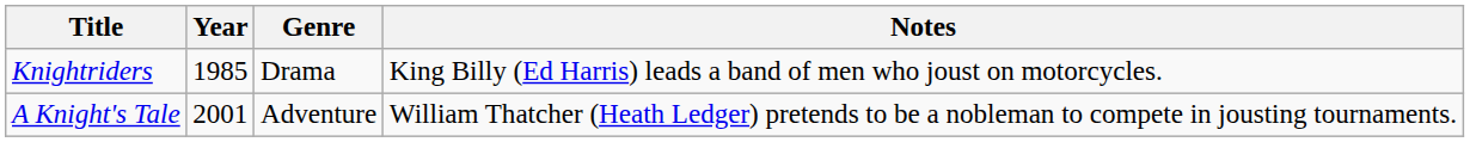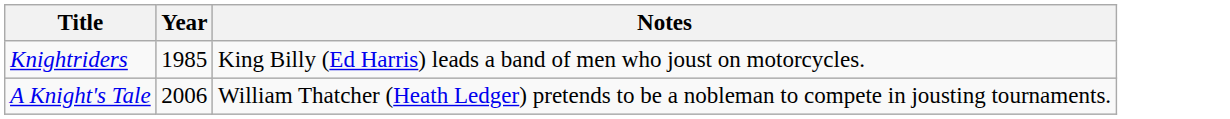 <table class="wikitable sortable">
 <tr>
 <th>Title</th>
 <th>Year</th>
-<th>Genre</th>
 <th>Notes</th>
 </tr>
 <tr>
 <td><em><a href='#'>Knightriders</a></em></td>
 <td>1985</td>
-<td>Drama</td>
 <td>King Billy (<a href='#'>Ed Harris</a>) leads a band of men who joust on motorcycles.</td>
 </tr>
 <tr>
 <td><em><a href='#'>A Knight's Tale</a></em></td>
-<td>2001</td>
-<td>Adventure</td>
+<td>2006</td>
 <td>William Thatcher (<a href='#'>Heath Ledger</a>) pretends to be a nobleman to compete in jousting tournaments.</td>
 </tr>
 </table>
